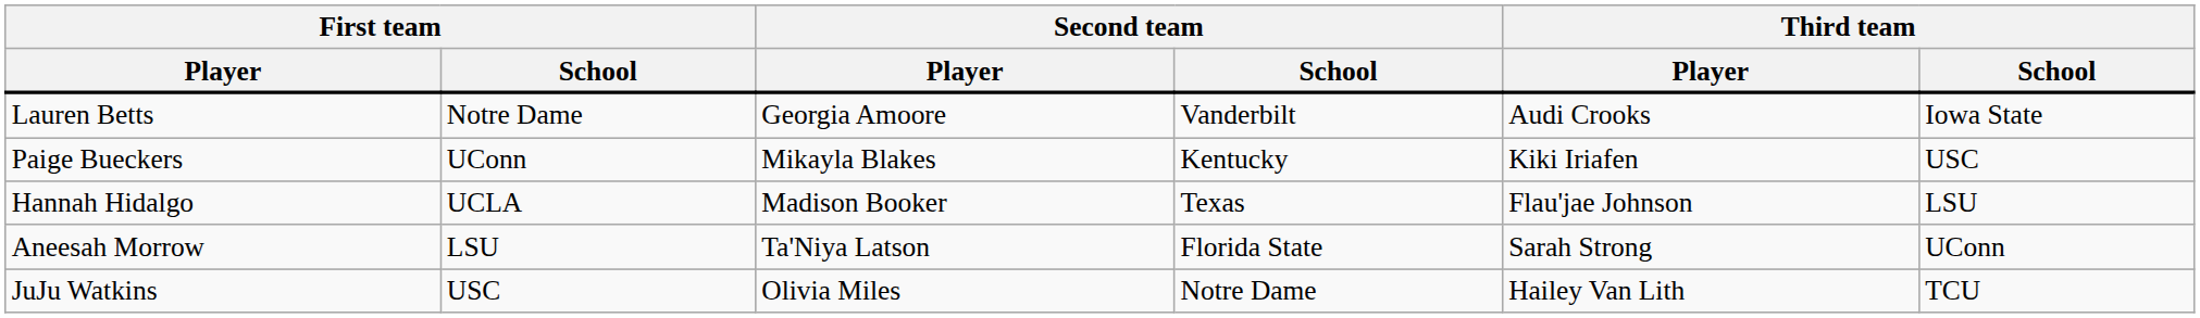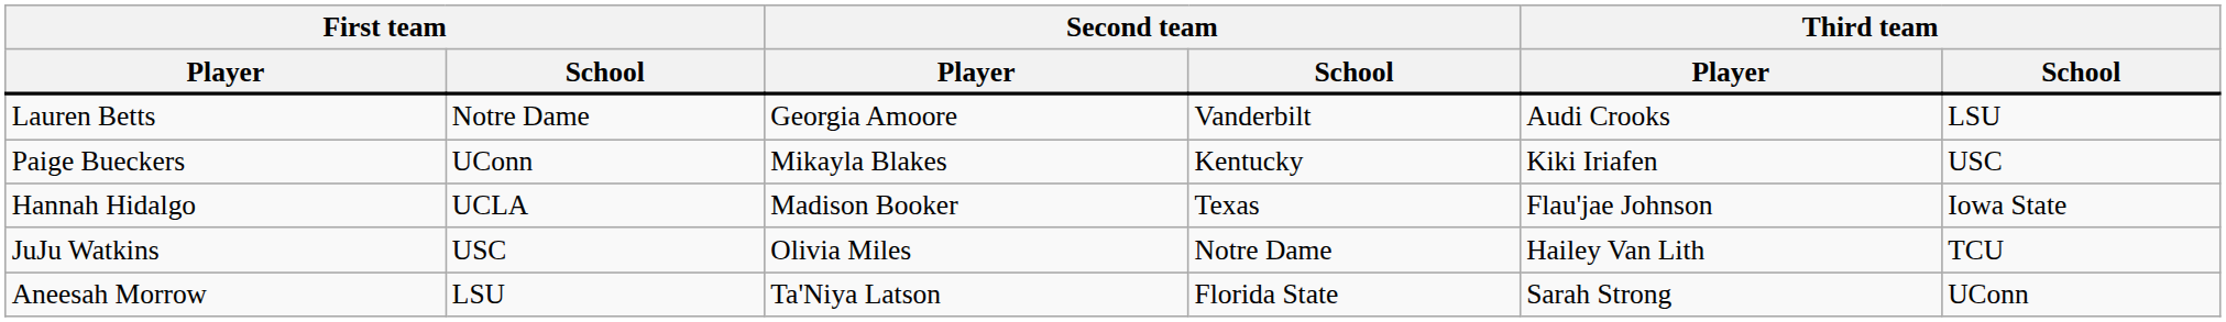 <table class="wikitable" style="width:80%;">
 <tr>
 <th colspan=2>First team</th>
 <th colspan=2>Second team</th>
 <th colspan=2>Third team</th>
 </tr>
 <tr>
 <th>Player</th>
 <th>School</th>
 <th>Player</th>
 <th>School</th>
 <th>Player</th>
 <th>School</th>
 </tr>
 <tr>
 </tr>
 <tr style = "border-top:2px solid black;">
 <td>Lauren Betts</td>
 <td>Notre Dame</td>
 <td>Georgia Amoore</td>
 <td>Vanderbilt</td>
 <td>Audi Crooks</td>
-<td>Iowa State</td>
+<td>LSU</td>
 </tr>
 <tr>
 <td>Paige Bueckers</td>
 <td>UConn</td>
 <td>Mikayla Blakes</td>
 <td>Kentucky</td>
 <td>Kiki Iriafen</td>
 <td>USC</td>
 </tr>
 <tr>
 <td>Hannah Hidalgo</td>
 <td>UCLA</td>
 <td>Madison Booker</td>
 <td>Texas</td>
 <td>Flau'jae Johnson</td>
-<td>LSU</td>
+<td>Iowa State</td>
+</tr>
+<tr>
+<td>JuJu Watkins</td>
+<td>USC</td>
+<td>Olivia Miles</td>
+<td>Notre Dame</td>
+<td>Hailey Van Lith</td>
+<td>TCU</td>
 </tr>
 <tr>
 <td>Aneesah Morrow</td>
 <td>LSU</td>
 <td>Ta'Niya Latson</td>
 <td>Florida State</td>
 <td>Sarah Strong</td>
 <td>UConn</td>
 </tr>
-<tr>
-<td>JuJu Watkins</td>
-<td>USC</td>
-<td>Olivia Miles</td>
-<td>Notre Dame</td>
-<td>Hailey Van Lith</td>
-<td>TCU</td>
-</tr>
 </table>
